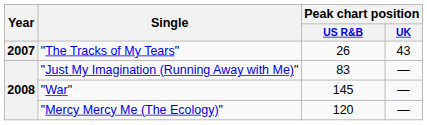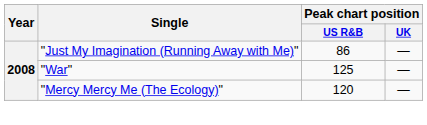 <table class="wikitable" style="text-align:center;">
 <tr>
 <th rowspan="2">Year</th>
 <th rowspan="2">Single</th>
 <th colspan="2">Peak chart position</th>
 </tr>
 <tr style="font-size:smaller;">
 <th><a href='#'>US R&B</a></th>
 <th><a href='#'>UK</a></th>
 </tr>
 <tr>
-<th>2007</th>
-<td style="text-align:left;">"<a href='#'>The Tracks of My Tears</a>"</td>
-<td>26</td>
-<td>43</td>
-</tr>
-<tr>
 <th rowspan="3">2008</th>
 <td style="text-align:left;">"<a href='#'>Just My Imagination (Running Away with Me)</a>"</td>
-<td>83</td>
+<td>86</td>
 <td>—</td>
 </tr>
 <tr>
 <td style="text-align:left;">"<a href='#'>War</a>"</td>
-<td>145</td>
+<td>125</td>
 <td>—</td>
 </tr>
 <tr>
 <td style="text-align:left;">"<a href='#'>Mercy Mercy Me (The Ecology)</a>"</td>
 <td>120</td>
 <td>—</td>
 </tr>
 </table>
